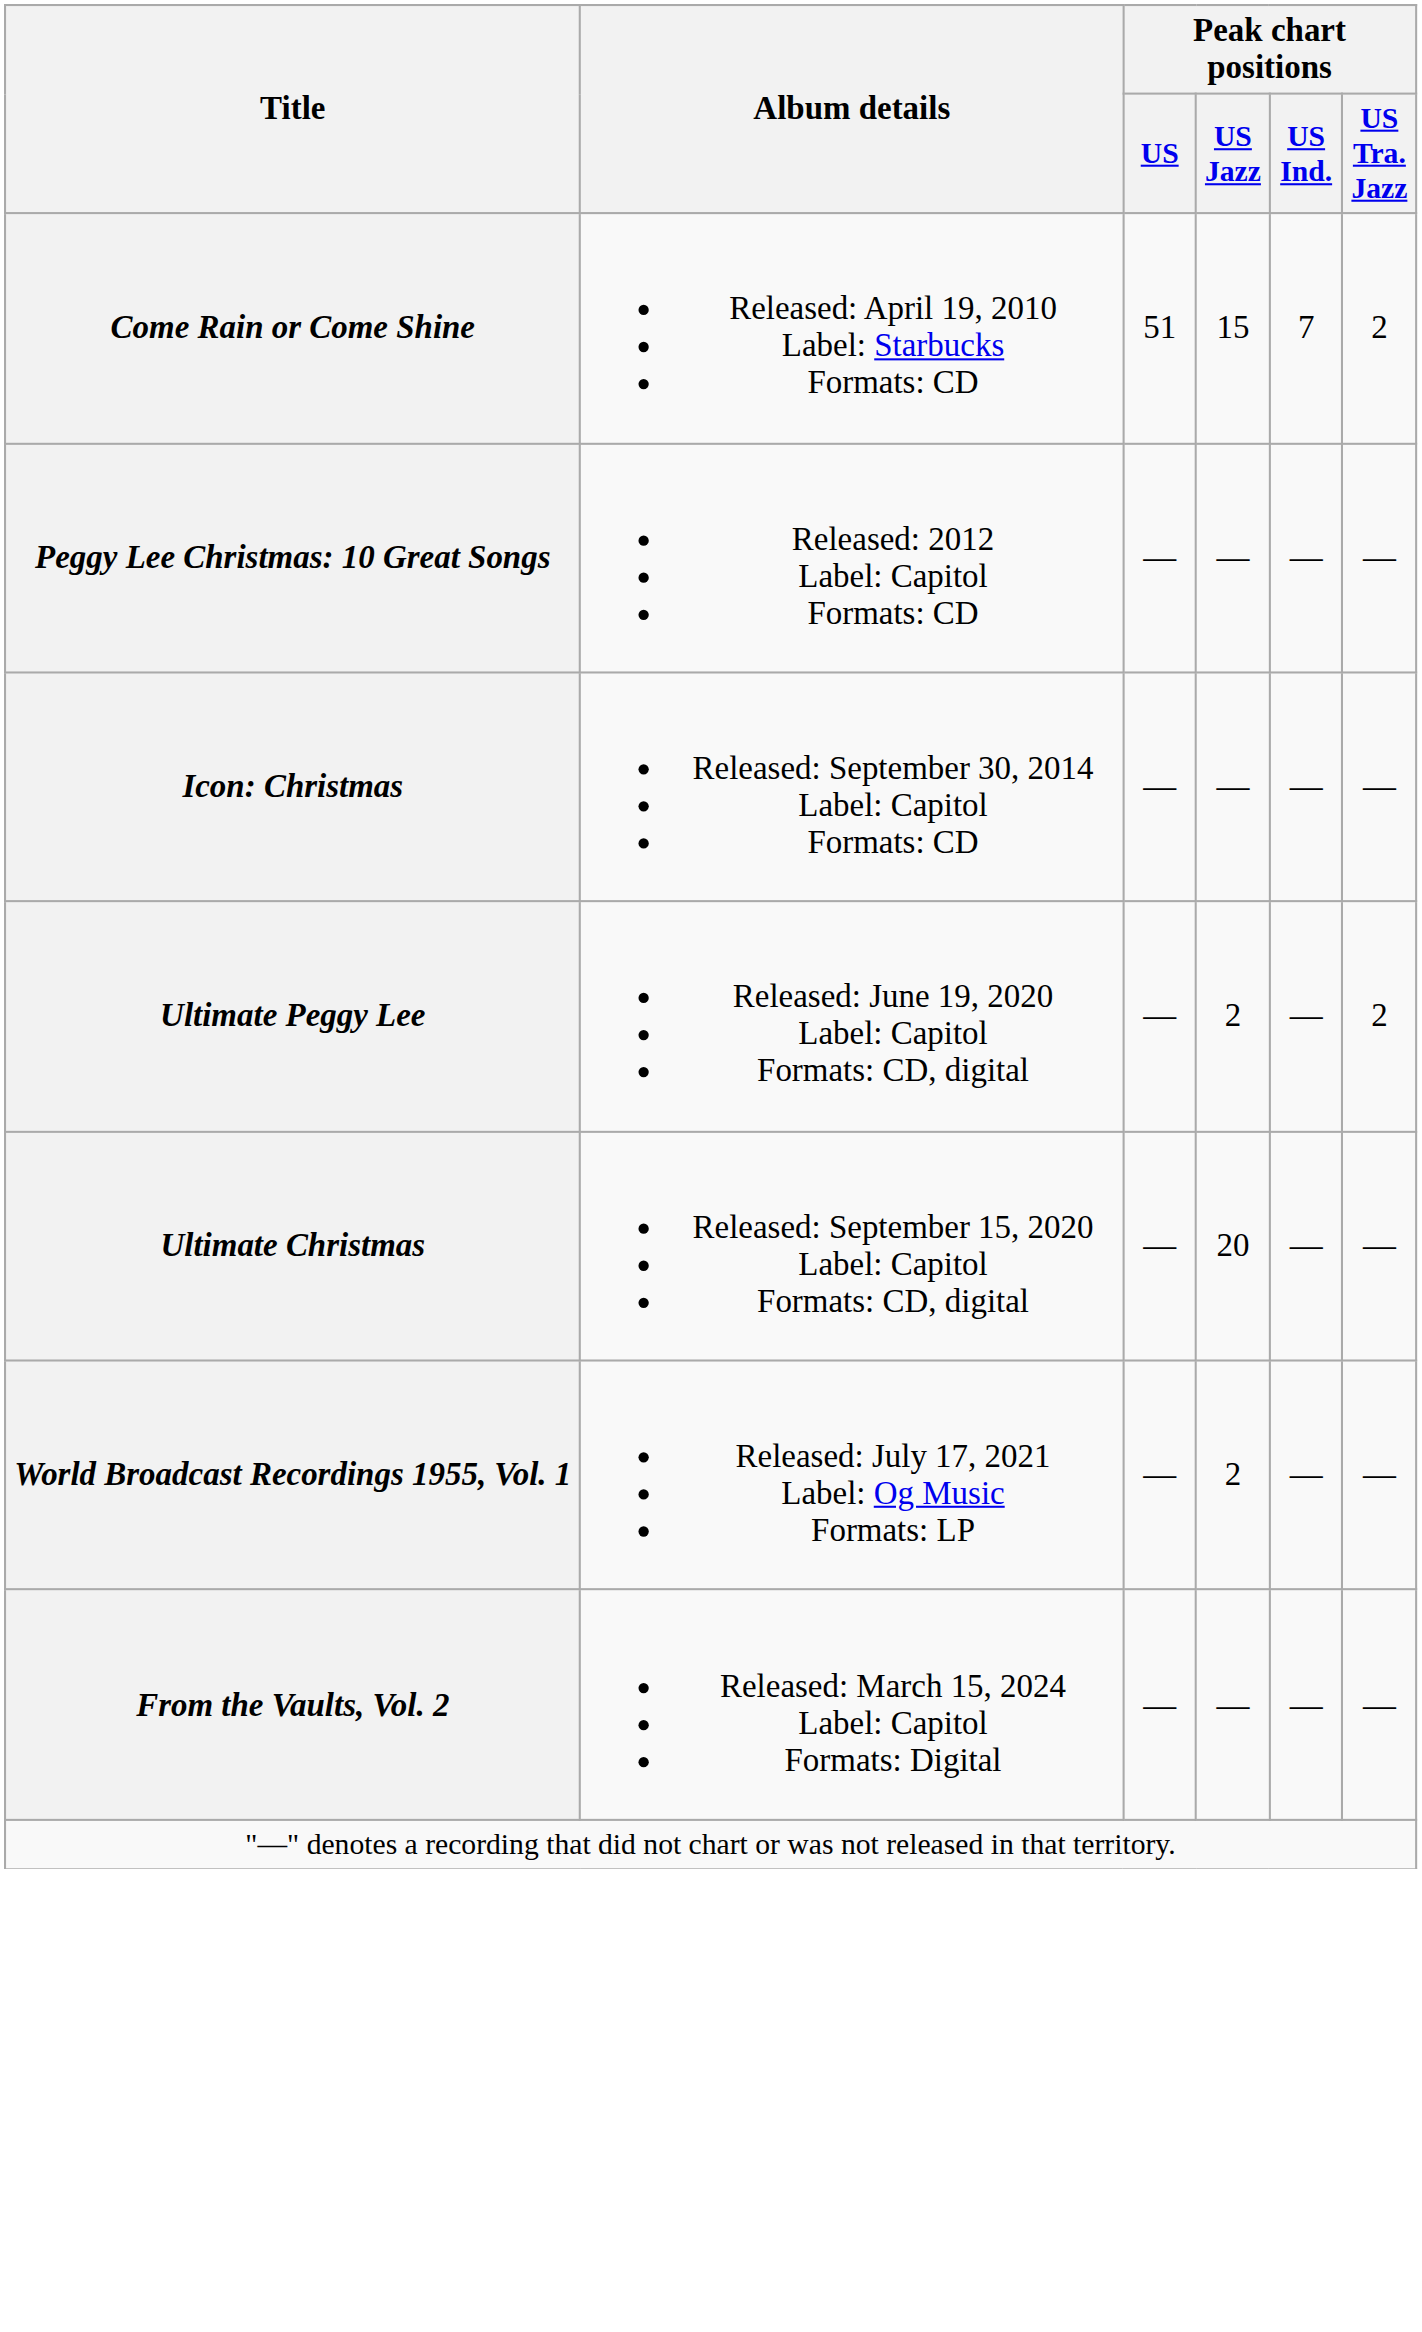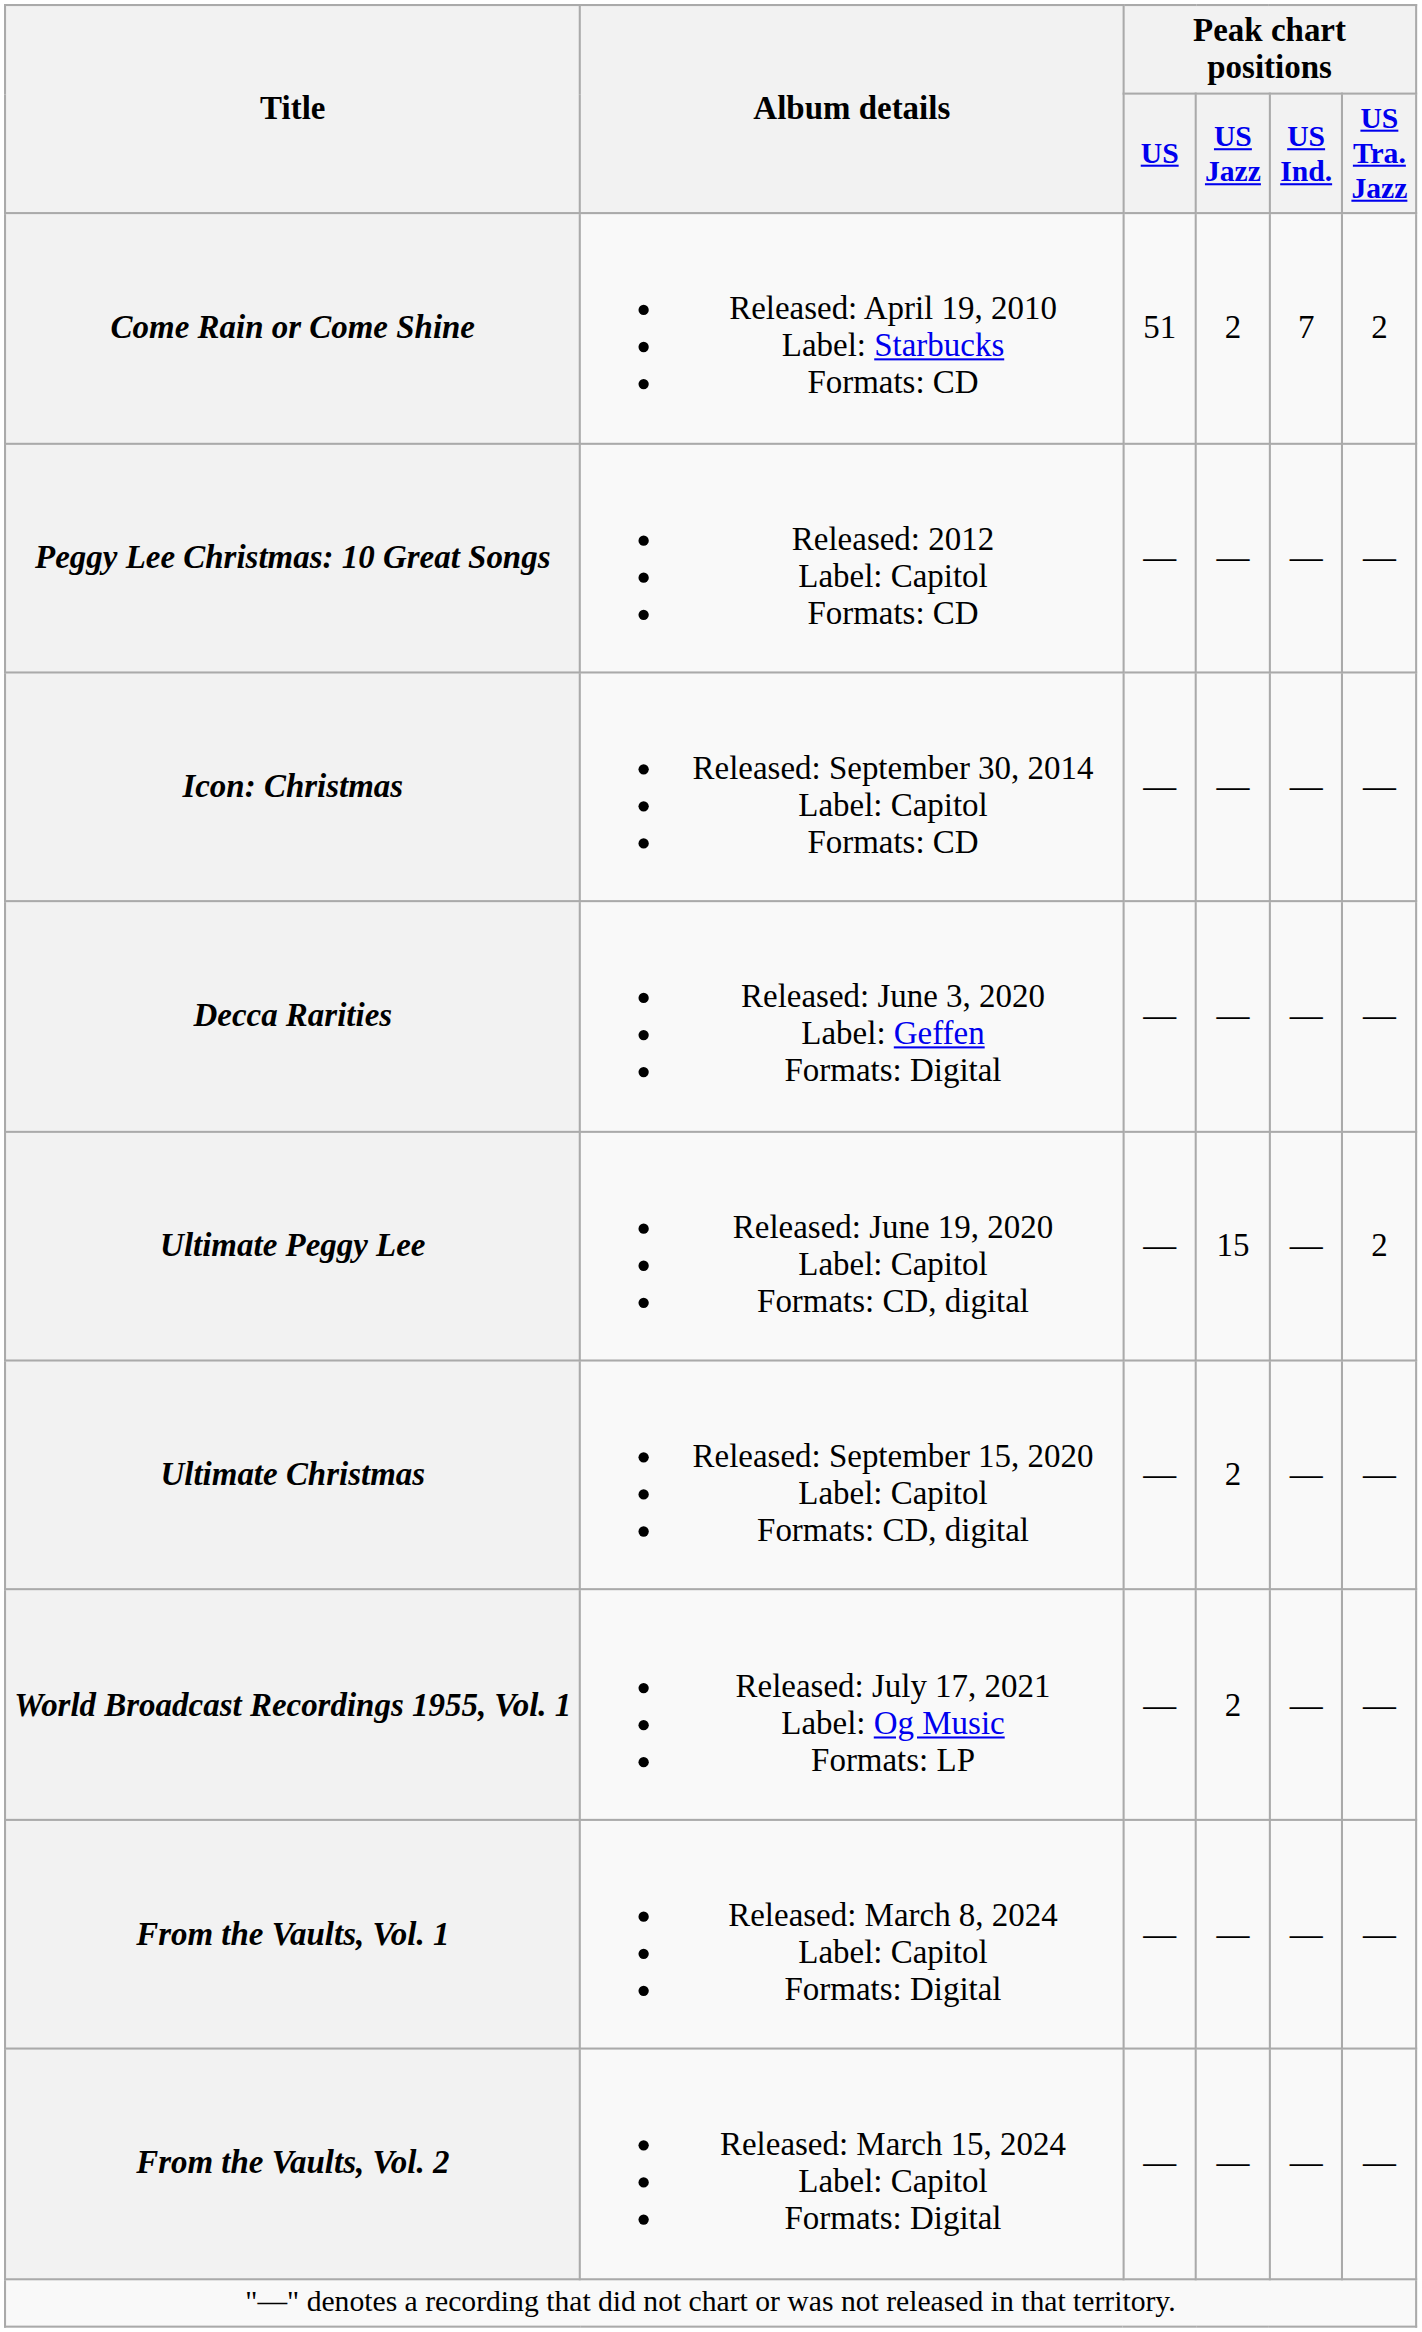 <table class="wikitable plainrowheaders" style="text-align:center;">
 <tr>
 <th scope="col" rowspan="2" style="width:17em;">Title</th>
 <th scope="col" rowspan="2" style="width:16em;">Album details</th>
 <th scope="col" colspan="4">Peak chart positions</th>
 </tr>
 <tr>
 <th scope="col" style="width:2em;font-size:90%;"><a href='#'>US</a><br></th>
 <th scope="col" style="width:2em;font-size:90%;"><a href='#'>US Jazz</a><br></th>
 <th scope="col" style="width:2em;font-size:90%;"><a href='#'>US Ind.</a><br></th>
 <th scope="col" style="width:2em;font-size:90%;"><a href='#'>US Tra. Jazz</a><br></th>
 </tr>
 <tr>
 <th scope="row"><em>Come Rain or Come Shine</em></th>
 <td><br><ul><li>Released: April 19, 2010</li><li>Label: <a href='#'>Starbucks</a></li><li>Formats: CD</li></ul></td>
 <td>51</td>
-<td>15</td>
+<td>2</td>
 <td>7</td>
 <td>2</td>
 </tr>
 <tr>
 <th scope="row"><em>Peggy Lee Christmas: 10 Great Songs</em></th>
 <td><br><ul><li>Released: 2012</li><li>Label: Capitol</li><li>Formats: CD</li></ul></td>
 <td>—</td>
 <td>—</td>
 <td>—</td>
 <td>—</td>
 </tr>
 <tr>
 <th scope="row"><em>Icon: Christmas</em></th>
 <td><br><ul><li>Released: September 30, 2014</li><li>Label: Capitol</li><li>Formats: CD</li></ul></td>
 <td>—</td>
 <td>—</td>
 <td>—</td>
 <td>—</td>
 </tr>
 <tr>
+<th scope="row"><em>Decca Rarities</em></th>
+<td><br><ul><li>Released: June 3, 2020</li><li>Label: <a href='#'>Geffen</a></li><li>Formats: Digital</li></ul></td>
+<td>—</td>
+<td>—</td>
+<td>—</td>
+<td>—</td>
+</tr>
+<tr>
 <th scope="row"><em>Ultimate Peggy Lee</em></th>
 <td><br><ul><li>Released: June 19, 2020</li><li>Label: Capitol</li><li>Formats: CD, digital</li></ul></td>
 <td>—</td>
-<td>2</td>
+<td>15</td>
 <td>—</td>
 <td>2</td>
 </tr>
 <tr>
 <th scope="row"><em>Ultimate Christmas</em></th>
 <td><br><ul><li>Released: September 15, 2020</li><li>Label: Capitol</li><li>Formats: CD, digital</li></ul></td>
 <td>—</td>
-<td>20</td>
+<td>2</td>
 <td>—</td>
 <td>—</td>
 </tr>
 <tr>
 <th scope="row"><em>World Broadcast Recordings 1955, Vol. 1</em></th>
 <td><br><ul><li>Released: July 17, 2021</li><li>Label: <a href='#'>Og Music</a></li><li>Formats: LP</li></ul></td>
 <td>—</td>
 <td>2</td>
+<td>—</td>
+<td>—</td>
+</tr>
+<tr>
+<th scope="row"><em>From the Vaults, Vol. 1</em></th>
+<td><br><ul><li>Released: March 8, 2024</li><li>Label: Capitol</li><li>Formats: Digital</li></ul></td>
+<td>—</td>
+<td>—</td>
 <td>—</td>
 <td>—</td>
 </tr>
 <tr>
 <th scope="row"><em>From the Vaults, Vol. 2</em></th>
 <td><br><ul><li>Released: March 15, 2024</li><li>Label: Capitol</li><li>Formats: Digital</li></ul></td>
 <td>—</td>
 <td>—</td>
 <td>—</td>
 <td>—</td>
 </tr>
 <tr>
 <td colspan="6" style="font-size:90%">"—" denotes a recording that did not chart or was not released in that territory.</td>
 </tr>
 </table>
